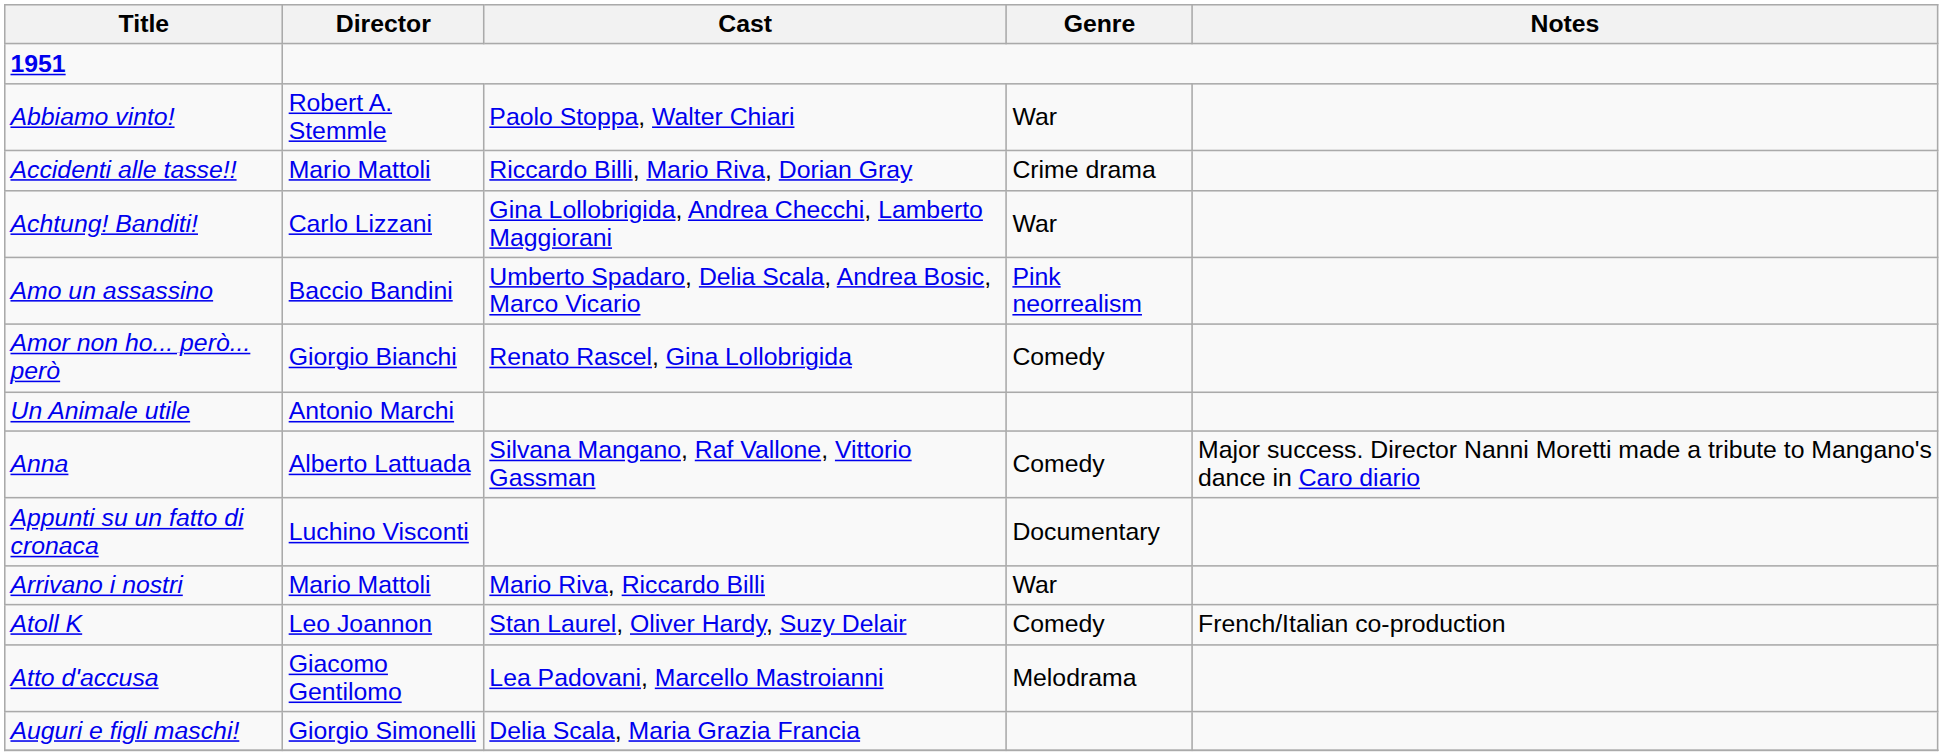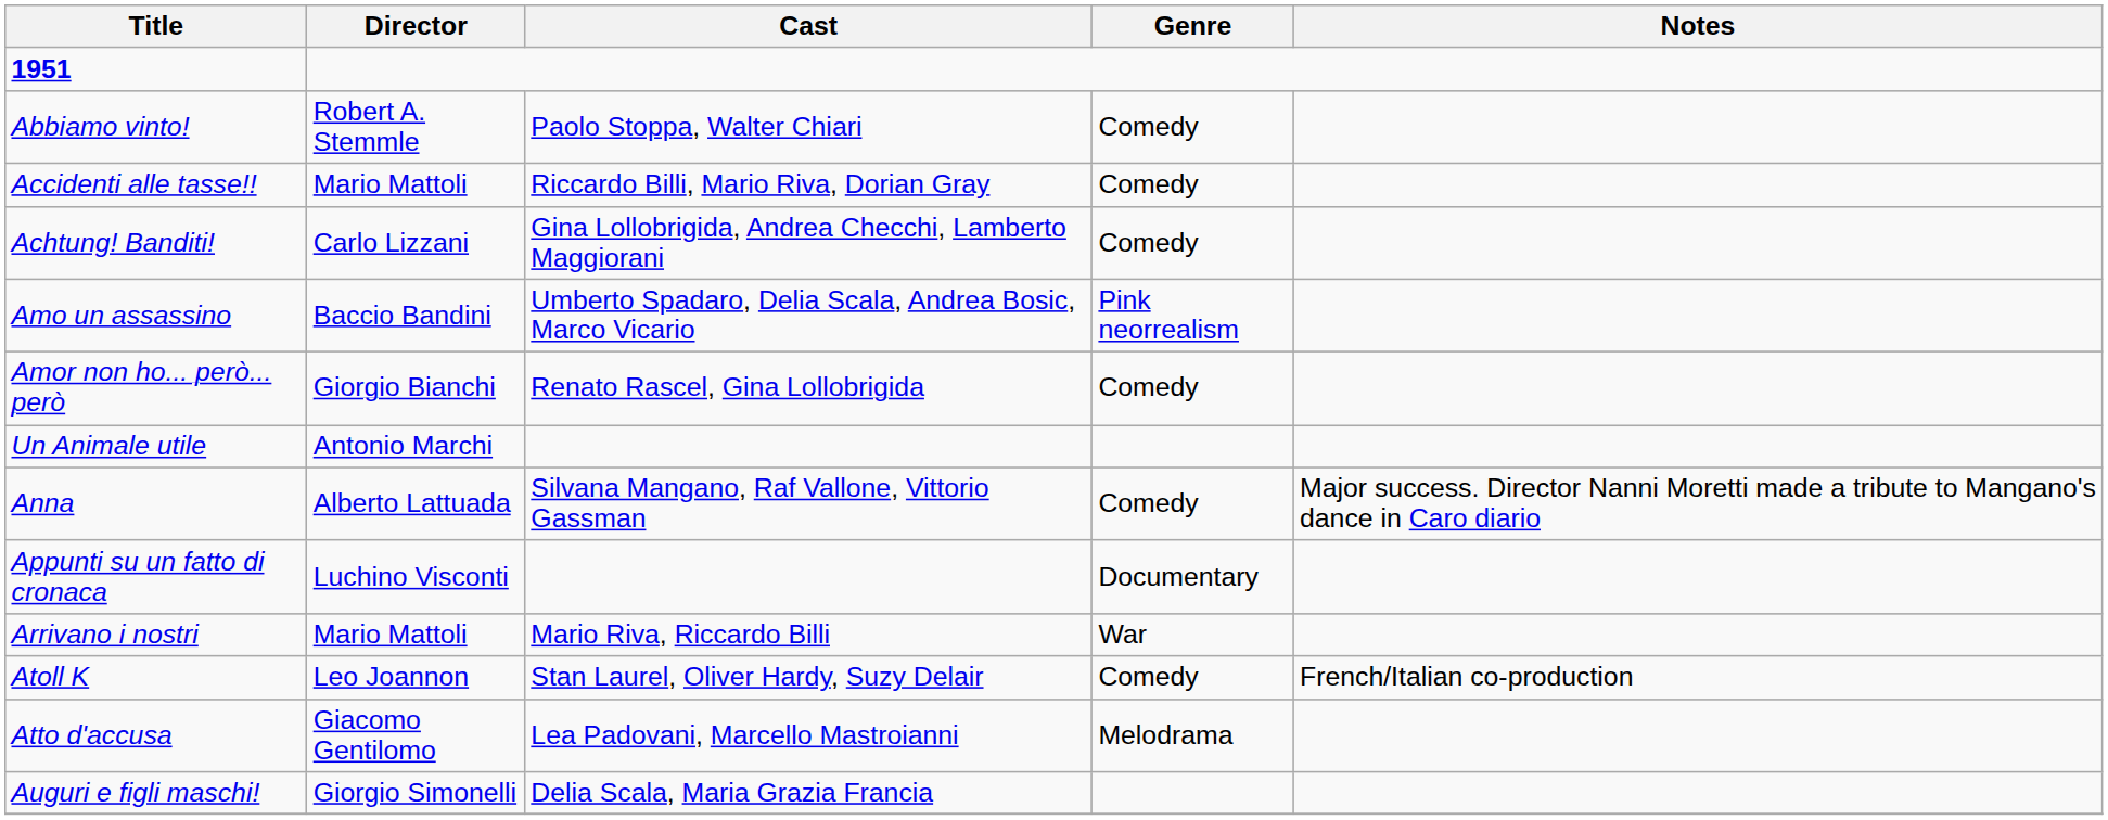 <table class="wikitable">
 <tr>
 <th>Title</th>
 <th>Director</th>
 <th>Cast</th>
 <th>Genre</th>
 <th>Notes</th>
 </tr>
 <tr>
 <td><strong><a href='#'>1951</a></strong></td>
 </tr>
 <tr>
 <td><em><a href='#'>Abbiamo vinto!</a></em></td>
 <td><a href='#'>Robert A. Stemmle</a></td>
 <td><a href='#'>Paolo Stoppa</a>, <a href='#'>Walter Chiari</a></td>
-<td>War</td>
+<td>Comedy</td>
 <td></td>
 </tr>
 <tr>
 <td><em><a href='#'>Accidenti alle tasse!!</a></em></td>
 <td><a href='#'>Mario Mattoli</a></td>
 <td><a href='#'>Riccardo Billi</a>, <a href='#'>Mario Riva</a>, <a href='#'>Dorian Gray</a></td>
-<td>Crime drama</td>
+<td>Comedy</td>
 <td></td>
 </tr>
 <tr>
 <td><em><a href='#'>Achtung! Banditi!</a></em></td>
 <td><a href='#'>Carlo Lizzani</a></td>
 <td><a href='#'>Gina Lollobrigida</a>, <a href='#'>Andrea Checchi</a>, <a href='#'>Lamberto Maggiorani</a></td>
-<td>War</td>
+<td>Comedy</td>
 <td></td>
 </tr>
 <tr>
 <td><em><a href='#'>Amo un assassino</a></em></td>
 <td><a href='#'>Baccio Bandini</a></td>
 <td><a href='#'>Umberto Spadaro</a>, <a href='#'>Delia Scala</a>, <a href='#'>Andrea Bosic</a>, <a href='#'>Marco Vicario</a></td>
 <td><a href='#'>Pink neorrealism</a></td>
 <td></td>
 </tr>
 <tr>
 <td><em><a href='#'>Amor non ho... però... però</a></em></td>
 <td><a href='#'>Giorgio Bianchi</a></td>
 <td><a href='#'>Renato Rascel</a>, <a href='#'>Gina Lollobrigida</a></td>
 <td>Comedy</td>
 <td></td>
 </tr>
 <tr>
 <td><em><a href='#'>Un Animale utile</a></em></td>
 <td><a href='#'>Antonio Marchi</a></td>
 <td></td>
 <td></td>
 <td></td>
 </tr>
 <tr>
 <td><em><a href='#'>Anna</a></em></td>
 <td><a href='#'>Alberto Lattuada</a></td>
 <td><a href='#'>Silvana Mangano</a>, <a href='#'>Raf Vallone</a>, <a href='#'>Vittorio Gassman</a></td>
 <td>Comedy</td>
 <td>Major success. Director Nanni Moretti made a tribute to Mangano's dance in <a href='#'>Caro diario</a></td>
 </tr>
 <tr>
 <td><em><a href='#'>Appunti su un fatto di cronaca</a></em></td>
 <td><a href='#'>Luchino Visconti</a></td>
 <td></td>
 <td>Documentary</td>
 <td></td>
 </tr>
 <tr>
 <td><em><a href='#'>Arrivano i nostri</a></em></td>
 <td><a href='#'>Mario Mattoli</a></td>
 <td><a href='#'>Mario Riva</a>, <a href='#'>Riccardo Billi</a></td>
 <td>War</td>
 <td></td>
 </tr>
 <tr>
 <td><em><a href='#'>Atoll K</a></em></td>
 <td><a href='#'>Leo Joannon</a></td>
 <td><a href='#'>Stan Laurel</a>, <a href='#'>Oliver Hardy</a>, <a href='#'>Suzy Delair</a></td>
 <td>Comedy</td>
 <td>French/Italian co-production</td>
 </tr>
 <tr>
 <td><em><a href='#'>Atto d'accusa</a></em></td>
 <td><a href='#'>Giacomo Gentilomo</a></td>
 <td><a href='#'>Lea Padovani</a>, <a href='#'>Marcello Mastroianni</a></td>
 <td>Melodrama</td>
 <td></td>
 </tr>
 <tr>
 <td><em><a href='#'>Auguri e figli maschi!</a></em></td>
 <td><a href='#'>Giorgio Simonelli</a></td>
 <td><a href='#'>Delia Scala</a>, <a href='#'>Maria Grazia Francia</a></td>
 <td></td>
 <td></td>
 </tr>
 <tr>
 </tr>
 </table>
